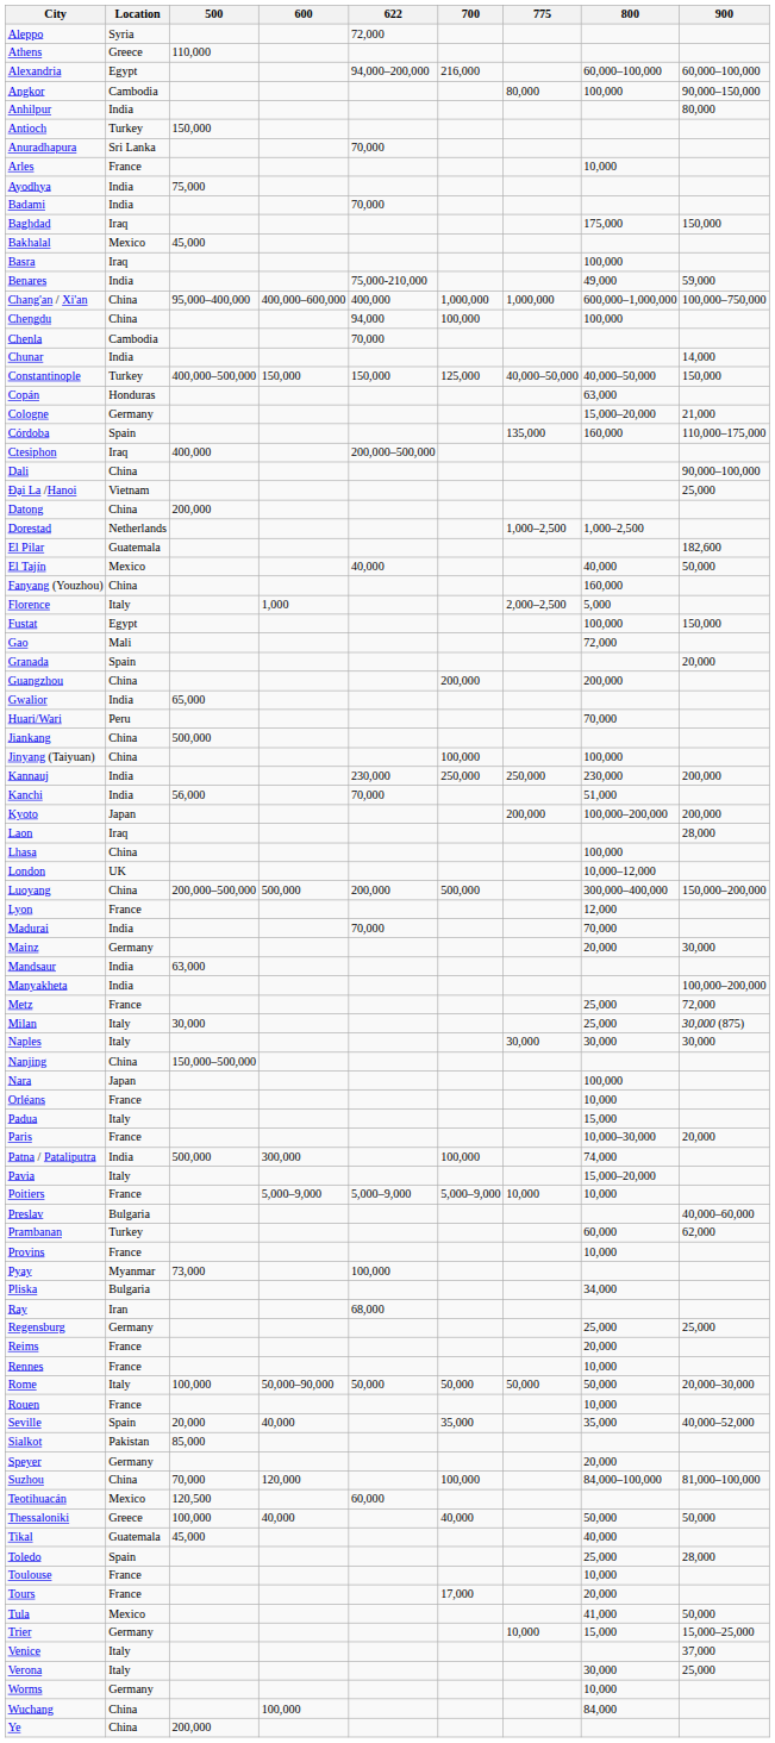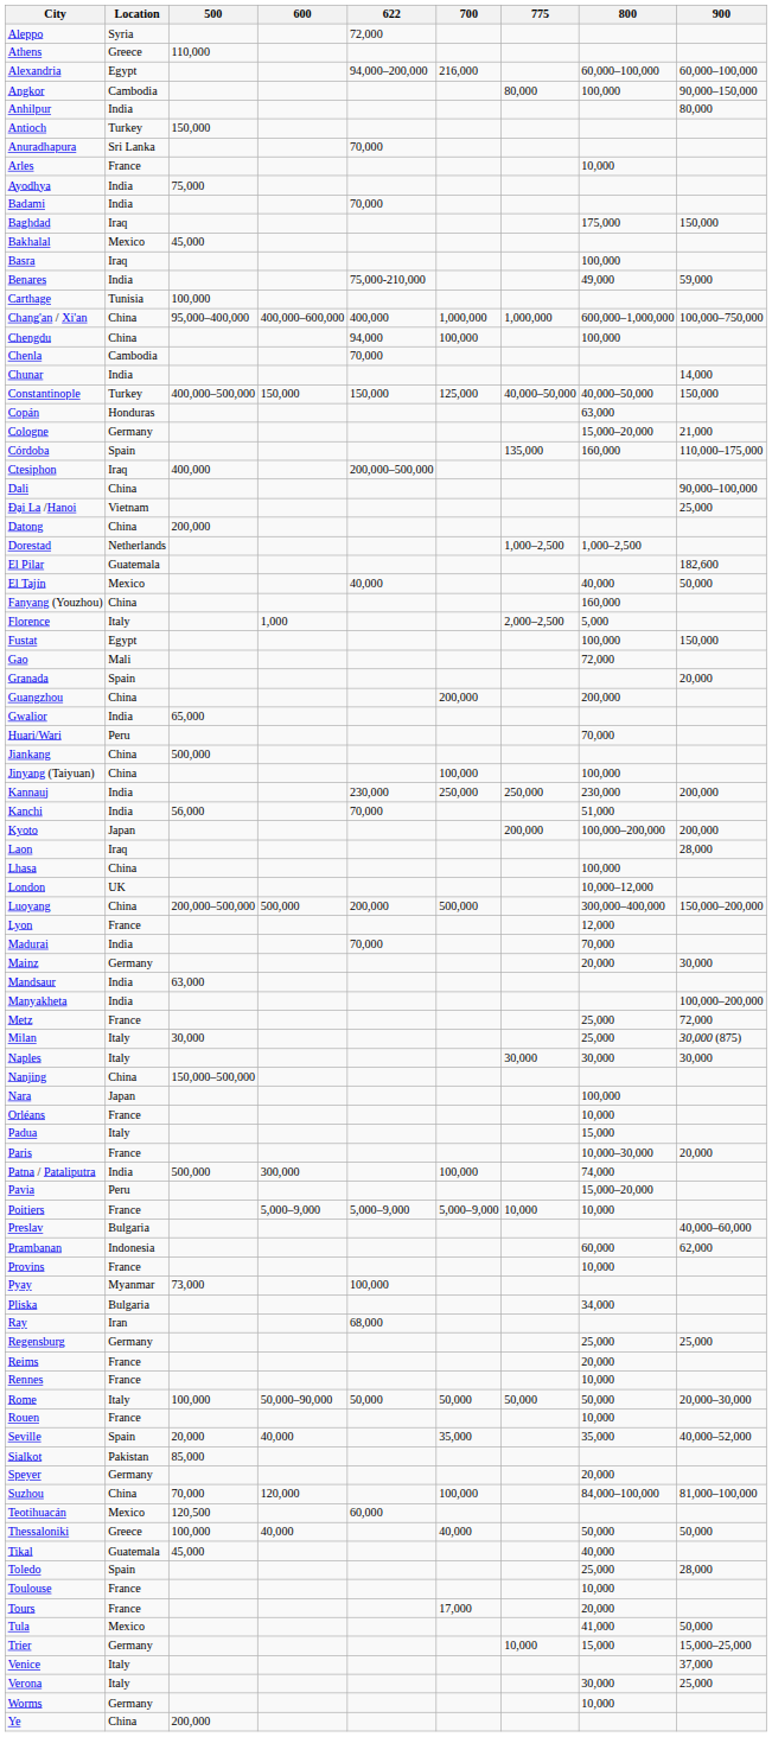 <table class="wikitable sortable">
 <tr>
 <th>City</th>
 <th>Location</th>
 <th data-sort-type="number">500</th>
 <th data-sort-type="number">600</th>
 <th data-sort-type="number">622</th>
 <th data-sort-type="number">700</th>
 <th data-sort-type="number">775</th>
 <th data-sort-type="number">800</th>
 <th data-sort-type="number">900</th>
 </tr>
 <tr>
 <td><a href='#'>Aleppo</a></td>
 <td>Syria</td>
 <td></td>
 <td></td>
 <td>72,000</td>
 <td></td>
 <td></td>
 <td></td>
 <td></td>
 </tr>
 <tr>
 <td><a href='#'>Athens</a></td>
 <td>Greece</td>
 <td>110,000</td>
 <td></td>
 <td></td>
 <td></td>
 <td></td>
 <td></td>
 <td></td>
 </tr>
 <tr>
 <td><a href='#'>Alexandria</a></td>
 <td>Egypt</td>
 <td></td>
 <td></td>
 <td>94,000–200,000</td>
 <td>216,000</td>
 <td></td>
 <td>60,000–100,000</td>
 <td>60,000–100,000</td>
 </tr>
 <tr>
 <td><a href='#'>Angkor</a></td>
 <td>Cambodia</td>
 <td></td>
 <td></td>
 <td></td>
 <td></td>
 <td>80,000</td>
 <td>100,000</td>
 <td>90,000–150,000</td>
 </tr>
 <tr>
 <td><a href='#'>Anhilpur</a></td>
 <td>India</td>
 <td></td>
 <td></td>
 <td></td>
 <td></td>
 <td></td>
 <td></td>
 <td>80,000</td>
 </tr>
 <tr>
 <td><a href='#'>Antioch</a></td>
 <td>Turkey</td>
 <td>150,000</td>
 <td></td>
 <td></td>
 <td></td>
 <td></td>
 <td></td>
 <td></td>
 </tr>
 <tr>
 <td><a href='#'>Anuradhapura</a></td>
 <td>Sri Lanka</td>
 <td></td>
 <td></td>
 <td>70,000</td>
 <td></td>
 <td></td>
 <td></td>
 <td></td>
 </tr>
 <tr>
 <td><a href='#'>Arles</a></td>
 <td>France</td>
 <td></td>
 <td></td>
 <td></td>
 <td></td>
 <td></td>
 <td>10,000</td>
 <td></td>
 </tr>
 <tr>
 <td><a href='#'>Ayodhya</a></td>
 <td>India</td>
 <td>75,000</td>
 <td></td>
 <td></td>
 <td></td>
 <td></td>
 <td></td>
 <td></td>
 </tr>
 <tr>
 <td><a href='#'>Badami</a></td>
 <td>India</td>
 <td></td>
 <td></td>
 <td>70,000</td>
 <td></td>
 <td></td>
 <td></td>
 <td></td>
 </tr>
 <tr>
 <td><a href='#'>Baghdad</a></td>
 <td>Iraq</td>
 <td></td>
 <td></td>
 <td></td>
 <td></td>
 <td></td>
 <td>175,000</td>
 <td>150,000</td>
 </tr>
 <tr>
 <td><a href='#'>Bakhalal</a></td>
 <td>Mexico</td>
 <td>45,000</td>
 <td></td>
 <td></td>
 <td></td>
 <td></td>
 <td></td>
 <td></td>
 </tr>
 <tr>
 <td><a href='#'>Basra</a></td>
 <td>Iraq</td>
 <td></td>
 <td></td>
 <td></td>
 <td></td>
 <td></td>
 <td>100,000</td>
 <td></td>
 </tr>
 <tr>
 <td><a href='#'>Benares</a></td>
 <td>India</td>
 <td></td>
 <td></td>
 <td>75,000-210,000</td>
 <td></td>
 <td></td>
 <td>49,000</td>
 <td>59,000</td>
+</tr>
+<tr>
+<td><a href='#'>Carthage</a></td>
+<td>Tunisia</td>
+<td>100,000</td>
+<td></td>
+<td></td>
+<td></td>
+<td></td>
+<td></td>
+<td></td>
 </tr>
 <tr>
 <td><a href='#'>Chang'an</a> / <a href='#'>Xi'an</a></td>
 <td>China</td>
 <td>95,000–400,000</td>
 <td>400,000–600,000</td>
 <td>400,000</td>
 <td>1,000,000</td>
 <td>1,000,000</td>
 <td>600,000–1,000,000</td>
 <td>100,000–750,000</td>
 </tr>
 <tr>
 <td><a href='#'>Chengdu</a></td>
 <td>China</td>
 <td></td>
 <td></td>
 <td>94,000</td>
 <td>100,000</td>
 <td></td>
 <td>100,000</td>
 <td></td>
 </tr>
 <tr>
 <td><a href='#'>Chenla</a></td>
 <td>Cambodia</td>
 <td></td>
 <td></td>
 <td>70,000</td>
 <td></td>
 <td></td>
 <td></td>
 <td></td>
 </tr>
 <tr>
 <td><a href='#'>Chunar</a></td>
 <td>India</td>
 <td></td>
 <td></td>
 <td></td>
 <td></td>
 <td></td>
 <td></td>
 <td>14,000</td>
 </tr>
 <tr>
 <td><a href='#'>Constantinople</a></td>
 <td>Turkey</td>
 <td>400,000–500,000</td>
 <td>150,000</td>
 <td>150,000</td>
 <td>125,000</td>
 <td>40,000–50,000</td>
 <td>40,000–50,000</td>
 <td>150,000</td>
 </tr>
 <tr>
 <td><a href='#'>Copán</a></td>
 <td>Honduras</td>
 <td></td>
 <td></td>
 <td></td>
 <td></td>
 <td></td>
 <td>63,000</td>
 <td></td>
 </tr>
 <tr>
 <td><a href='#'>Cologne</a></td>
 <td>Germany</td>
 <td></td>
 <td></td>
 <td></td>
 <td></td>
 <td></td>
 <td>15,000–20,000</td>
 <td>21,000</td>
 </tr>
 <tr>
 <td><a href='#'>Córdoba</a></td>
 <td>Spain</td>
 <td></td>
 <td></td>
 <td></td>
 <td></td>
 <td>135,000</td>
 <td>160,000</td>
 <td>110,000–175,000</td>
 </tr>
 <tr>
 <td><a href='#'>Ctesiphon</a></td>
 <td>Iraq</td>
 <td>400,000</td>
 <td></td>
 <td>200,000–500,000</td>
 <td></td>
 <td></td>
 <td></td>
 <td></td>
 </tr>
 <tr>
 <td><a href='#'>Dali</a></td>
 <td>China</td>
 <td></td>
 <td></td>
 <td></td>
 <td></td>
 <td></td>
 <td></td>
 <td>90,000–100,000</td>
 </tr>
 <tr>
 <td><a href='#'>Đại La</a> /<a href='#'>Hanoi</a></td>
 <td>Vietnam</td>
 <td></td>
 <td></td>
 <td></td>
 <td></td>
 <td></td>
 <td></td>
 <td>25,000</td>
 </tr>
 <tr>
 <td><a href='#'>Datong</a></td>
 <td>China</td>
 <td>200,000</td>
 <td></td>
 <td></td>
 <td></td>
 <td></td>
 <td></td>
 <td></td>
 </tr>
 <tr>
 <td><a href='#'>Dorestad</a></td>
 <td>Netherlands</td>
 <td></td>
 <td></td>
 <td></td>
 <td></td>
 <td>1,000–2,500</td>
 <td>1,000–2,500</td>
 <td></td>
 </tr>
 <tr>
 <td><a href='#'>El Pilar</a></td>
 <td>Guatemala</td>
 <td></td>
 <td></td>
 <td></td>
 <td></td>
 <td></td>
 <td></td>
 <td>182,600</td>
 </tr>
 <tr>
 <td><a href='#'>El Tajín</a></td>
 <td>Mexico</td>
 <td></td>
 <td></td>
 <td>40,000</td>
 <td></td>
 <td></td>
 <td>40,000</td>
 <td>50,000</td>
 </tr>
 <tr>
 <td><a href='#'>Fanyang</a> (Youzhou)</td>
 <td>China</td>
 <td></td>
 <td></td>
 <td></td>
 <td></td>
 <td></td>
 <td>160,000</td>
 <td></td>
 </tr>
 <tr>
 <td><a href='#'>Florence</a></td>
 <td>Italy</td>
 <td></td>
 <td>1,000</td>
 <td></td>
 <td></td>
 <td>2,000–2,500</td>
 <td>5,000</td>
 <td></td>
 </tr>
 <tr>
 <td><a href='#'>Fustat</a></td>
 <td>Egypt</td>
 <td></td>
 <td></td>
 <td></td>
 <td></td>
 <td></td>
 <td>100,000</td>
 <td>150,000</td>
 </tr>
 <tr>
 <td><a href='#'>Gao</a></td>
 <td>Mali</td>
 <td></td>
 <td></td>
 <td></td>
 <td></td>
 <td></td>
 <td>72,000</td>
 <td></td>
 </tr>
 <tr>
 <td><a href='#'>Granada</a></td>
 <td>Spain</td>
 <td></td>
 <td></td>
 <td></td>
 <td></td>
 <td></td>
 <td></td>
 <td>20,000</td>
 </tr>
 <tr>
 <td><a href='#'>Guangzhou</a></td>
 <td>China</td>
 <td></td>
 <td></td>
 <td></td>
 <td>200,000</td>
 <td></td>
 <td>200,000</td>
 <td></td>
 </tr>
 <tr>
 <td><a href='#'>Gwalior</a></td>
 <td>India</td>
 <td>65,000</td>
 <td></td>
 <td></td>
 <td></td>
 <td></td>
 <td></td>
 <td></td>
 </tr>
 <tr>
 <td><a href='#'>Huari/Wari</a></td>
 <td>Peru</td>
 <td></td>
 <td></td>
 <td></td>
 <td></td>
 <td></td>
 <td>70,000</td>
 <td></td>
 </tr>
 <tr>
 <td><a href='#'>Jiankang</a></td>
 <td>China</td>
 <td>500,000</td>
 <td></td>
 <td></td>
 <td></td>
 <td></td>
 <td></td>
 <td></td>
 </tr>
 <tr>
 <td><a href='#'>Jinyang</a> (Taiyuan)</td>
 <td>China</td>
 <td></td>
 <td></td>
 <td></td>
 <td>100,000</td>
 <td></td>
 <td>100,000</td>
 <td></td>
 </tr>
 <tr>
 <td><a href='#'>Kannauj</a></td>
 <td>India</td>
 <td></td>
 <td></td>
 <td>230,000</td>
 <td>250,000</td>
 <td>250,000</td>
 <td>230,000</td>
 <td>200,000</td>
 </tr>
 <tr>
 <td><a href='#'>Kanchi</a></td>
 <td>India</td>
 <td>56,000</td>
 <td></td>
 <td>70,000</td>
 <td></td>
 <td></td>
 <td>51,000</td>
 <td></td>
 </tr>
 <tr>
 <td><a href='#'>Kyoto</a></td>
 <td>Japan</td>
 <td></td>
 <td></td>
 <td></td>
 <td></td>
 <td>200,000</td>
 <td>100,000–200,000</td>
 <td>200,000</td>
 </tr>
 <tr>
 <td><a href='#'>Laon</a></td>
 <td>Iraq</td>
 <td></td>
 <td></td>
 <td></td>
 <td></td>
 <td></td>
 <td></td>
 <td>28,000</td>
 </tr>
 <tr>
 <td><a href='#'>Lhasa</a></td>
 <td>China</td>
 <td></td>
 <td></td>
 <td></td>
 <td></td>
 <td></td>
 <td>100,000</td>
 <td></td>
 </tr>
 <tr>
 <td><a href='#'>London</a></td>
 <td>UK</td>
 <td></td>
 <td></td>
 <td></td>
 <td></td>
 <td></td>
 <td>10,000–12,000</td>
 <td></td>
 </tr>
 <tr>
 <td><a href='#'>Luoyang</a></td>
 <td>China</td>
 <td>200,000–500,000</td>
 <td>500,000</td>
 <td>200,000</td>
 <td>500,000</td>
 <td></td>
 <td>300,000–400,000</td>
 <td>150,000–200,000</td>
 </tr>
 <tr>
 <td><a href='#'>Lyon</a></td>
 <td>France</td>
 <td></td>
 <td></td>
 <td></td>
 <td></td>
 <td></td>
 <td>12,000</td>
 <td></td>
 </tr>
 <tr>
 <td><a href='#'>Madurai</a></td>
 <td>India</td>
 <td></td>
 <td></td>
 <td>70,000</td>
 <td></td>
 <td></td>
 <td>70,000</td>
 <td></td>
 </tr>
 <tr>
 <td><a href='#'>Mainz</a></td>
 <td>Germany</td>
 <td></td>
 <td></td>
 <td></td>
 <td></td>
 <td></td>
 <td>20,000</td>
 <td>30,000</td>
 </tr>
 <tr>
 <td><a href='#'>Mandsaur</a></td>
 <td>India</td>
 <td>63,000</td>
 <td></td>
 <td></td>
 <td></td>
 <td></td>
 <td></td>
 <td></td>
 </tr>
 <tr>
 <td><a href='#'>Manyakheta</a></td>
 <td>India</td>
 <td></td>
 <td></td>
 <td></td>
 <td></td>
 <td></td>
 <td></td>
 <td>100,000–200,000</td>
 </tr>
 <tr>
 <td><a href='#'>Metz</a></td>
 <td>France</td>
 <td></td>
 <td></td>
 <td></td>
 <td></td>
 <td></td>
 <td>25,000</td>
 <td>72,000</td>
 </tr>
 <tr>
 <td><a href='#'>Milan</a></td>
 <td>Italy</td>
 <td>30,000</td>
 <td></td>
 <td></td>
 <td></td>
 <td></td>
 <td>25,000</td>
 <td><em>30,000</em> (875)</td>
 </tr>
 <tr>
 <td><a href='#'>Naples</a></td>
 <td>Italy</td>
 <td></td>
 <td></td>
 <td></td>
 <td></td>
 <td>30,000</td>
 <td>30,000</td>
 <td>30,000</td>
 </tr>
 <tr>
 <td><a href='#'>Nanjing</a></td>
 <td>China</td>
 <td>150,000–500,000</td>
 <td></td>
 <td></td>
 <td></td>
 <td></td>
 <td></td>
 <td></td>
 </tr>
 <tr>
 <td><a href='#'>Nara</a></td>
 <td>Japan</td>
 <td></td>
 <td></td>
 <td></td>
 <td></td>
 <td></td>
 <td>100,000</td>
 <td></td>
 </tr>
 <tr>
 <td><a href='#'>Orléans</a></td>
 <td>France</td>
 <td></td>
 <td></td>
 <td></td>
 <td></td>
 <td></td>
 <td>10,000</td>
 <td></td>
 </tr>
 <tr>
 <td><a href='#'>Padua</a></td>
 <td>Italy</td>
 <td></td>
 <td></td>
 <td></td>
 <td></td>
 <td></td>
 <td>15,000</td>
 <td></td>
 </tr>
 <tr>
 <td><a href='#'>Paris</a></td>
 <td>France</td>
 <td></td>
 <td></td>
 <td></td>
 <td></td>
 <td></td>
 <td>10,000–30,000</td>
 <td>20,000</td>
 </tr>
 <tr>
 <td><a href='#'>Patna</a> / <a href='#'>Pataliputra</a></td>
 <td>India</td>
 <td>500,000</td>
 <td>300,000</td>
 <td></td>
 <td>100,000</td>
 <td></td>
 <td>74,000</td>
 <td></td>
 </tr>
 <tr>
 <td><a href='#'>Pavia</a></td>
-<td>Italy</td>
+<td>Peru</td>
 <td></td>
 <td></td>
 <td></td>
 <td></td>
 <td></td>
 <td>15,000–20,000</td>
 <td></td>
 </tr>
 <tr>
 <td><a href='#'>Poitiers</a></td>
 <td>France</td>
 <td></td>
 <td>5,000–9,000</td>
 <td>5,000–9,000</td>
 <td>5,000–9,000</td>
 <td>10,000</td>
 <td>10,000</td>
 <td></td>
 </tr>
 <tr>
 <td><a href='#'>Preslav</a></td>
 <td>Bulgaria</td>
 <td></td>
 <td></td>
 <td></td>
 <td></td>
 <td></td>
 <td></td>
 <td>40,000–60,000</td>
 </tr>
 <tr>
 <td><a href='#'>Prambanan</a></td>
-<td>Turkey</td>
+<td>Indonesia</td>
 <td></td>
 <td></td>
 <td></td>
 <td></td>
 <td></td>
 <td>60,000</td>
 <td>62,000</td>
 </tr>
 <tr>
 <td><a href='#'>Provins</a></td>
 <td>France</td>
 <td></td>
 <td></td>
 <td></td>
 <td></td>
 <td></td>
 <td>10,000</td>
 <td></td>
 </tr>
 <tr>
 <td><a href='#'>Pyay</a></td>
 <td>Myanmar</td>
 <td>73,000</td>
 <td></td>
 <td>100,000</td>
 <td></td>
 <td></td>
 <td></td>
 <td></td>
 </tr>
 <tr>
 <td><a href='#'>Pliska</a></td>
 <td>Bulgaria</td>
 <td></td>
 <td></td>
 <td></td>
 <td></td>
 <td></td>
 <td>34,000</td>
 <td></td>
 </tr>
 <tr>
 <td><a href='#'>Ray</a></td>
 <td>Iran</td>
 <td></td>
 <td></td>
 <td>68,000</td>
 <td></td>
 <td></td>
 <td></td>
 <td></td>
 </tr>
 <tr>
 <td><a href='#'>Regensburg</a></td>
 <td>Germany</td>
 <td></td>
 <td></td>
 <td></td>
 <td></td>
 <td></td>
 <td>25,000</td>
 <td>25,000</td>
 </tr>
 <tr>
 <td><a href='#'>Reims</a></td>
 <td>France</td>
 <td></td>
 <td></td>
 <td></td>
 <td></td>
 <td></td>
 <td>20,000</td>
 <td></td>
 </tr>
 <tr>
 <td><a href='#'>Rennes</a></td>
 <td>France</td>
 <td></td>
 <td></td>
 <td></td>
 <td></td>
 <td></td>
 <td>10,000</td>
 <td></td>
 </tr>
 <tr>
 <td><a href='#'>Rome</a></td>
 <td>Italy</td>
 <td>100,000</td>
 <td>50,000–90,000</td>
 <td>50,000</td>
 <td>50,000</td>
 <td>50,000</td>
 <td>50,000</td>
 <td>20,000–30,000</td>
 </tr>
 <tr>
 <td><a href='#'>Rouen</a></td>
 <td>France</td>
 <td></td>
 <td></td>
 <td></td>
 <td></td>
 <td></td>
 <td>10,000</td>
 <td></td>
 </tr>
 <tr>
 <td><a href='#'>Seville</a></td>
 <td>Spain</td>
 <td>20,000</td>
 <td>40,000</td>
 <td></td>
 <td>35,000</td>
 <td></td>
 <td>35,000</td>
 <td>40,000–52,000</td>
 </tr>
 <tr>
 <td><a href='#'>Sialkot</a></td>
 <td>Pakistan</td>
 <td>85,000</td>
 <td></td>
 <td></td>
 <td></td>
 <td></td>
 <td></td>
 <td></td>
 </tr>
 <tr>
 <td><a href='#'>Speyer</a></td>
 <td>Germany</td>
 <td></td>
 <td></td>
 <td></td>
 <td></td>
 <td></td>
 <td>20,000</td>
 <td></td>
 </tr>
 <tr>
 <td><a href='#'>Suzhou</a></td>
 <td>China</td>
 <td>70,000</td>
 <td>120,000</td>
 <td></td>
 <td>100,000</td>
 <td></td>
 <td>84,000–100,000</td>
 <td>81,000–100,000</td>
 </tr>
 <tr>
 <td><a href='#'>Teotihuacán</a></td>
 <td>Mexico</td>
 <td>120,500</td>
 <td></td>
 <td>60,000</td>
 <td></td>
 <td></td>
 <td></td>
 <td></td>
 </tr>
 <tr>
 <td><a href='#'>Thessaloniki</a></td>
 <td>Greece</td>
 <td>100,000</td>
 <td>40,000</td>
 <td></td>
 <td>40,000</td>
 <td></td>
 <td>50,000</td>
 <td>50,000</td>
 </tr>
 <tr>
 <td><a href='#'>Tikal</a></td>
 <td>Guatemala</td>
 <td>45,000</td>
 <td></td>
 <td></td>
 <td></td>
 <td></td>
 <td>40,000</td>
 <td></td>
 </tr>
 <tr>
 <td><a href='#'>Toledo</a></td>
 <td>Spain</td>
 <td></td>
 <td></td>
 <td></td>
 <td></td>
 <td></td>
 <td>25,000</td>
 <td>28,000</td>
 </tr>
 <tr>
 <td><a href='#'>Toulouse</a></td>
 <td>France</td>
 <td></td>
 <td></td>
 <td></td>
 <td></td>
 <td></td>
 <td>10,000</td>
 <td></td>
 </tr>
 <tr>
 <td><a href='#'>Tours</a></td>
 <td>France</td>
 <td></td>
 <td></td>
 <td></td>
 <td>17,000</td>
 <td></td>
 <td>20,000</td>
 <td></td>
 </tr>
 <tr>
 <td><a href='#'>Tula</a></td>
 <td>Mexico</td>
 <td></td>
 <td></td>
 <td></td>
 <td></td>
 <td></td>
 <td>41,000</td>
 <td>50,000</td>
 </tr>
 <tr>
 <td><a href='#'>Trier</a></td>
 <td>Germany</td>
 <td></td>
 <td></td>
 <td></td>
 <td></td>
 <td>10,000</td>
 <td>15,000</td>
 <td>15,000–25,000</td>
 </tr>
 <tr>
 <td><a href='#'>Venice</a></td>
 <td>Italy</td>
 <td></td>
 <td></td>
 <td></td>
 <td></td>
 <td></td>
 <td></td>
 <td>37,000</td>
 </tr>
 <tr>
 <td><a href='#'>Verona</a></td>
 <td>Italy</td>
 <td></td>
 <td></td>
 <td></td>
 <td></td>
 <td></td>
 <td>30,000</td>
 <td>25,000</td>
 </tr>
 <tr>
 <td><a href='#'>Worms</a></td>
 <td>Germany</td>
 <td></td>
 <td></td>
 <td></td>
 <td></td>
 <td></td>
 <td>10,000</td>
 <td></td>
 </tr>
 <tr>
-<td><a href='#'>Wuchang</a></td>
-<td>China</td>
-<td></td>
-<td>100,000</td>
-<td></td>
-<td></td>
-<td></td>
-<td>84,000</td>
-<td></td>
-</tr>
-<tr>
 <td><a href='#'>Ye</a></td>
 <td>China</td>
 <td>200,000</td>
 <td></td>
 <td></td>
 <td></td>
 <td></td>
 <td></td>
 <td></td>
 </tr>
 </table>
